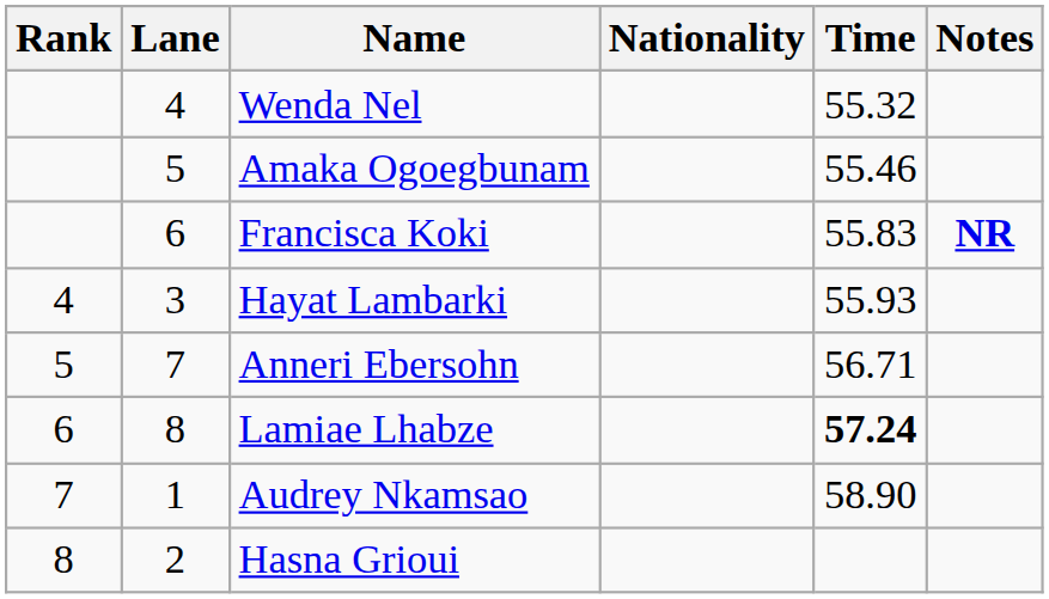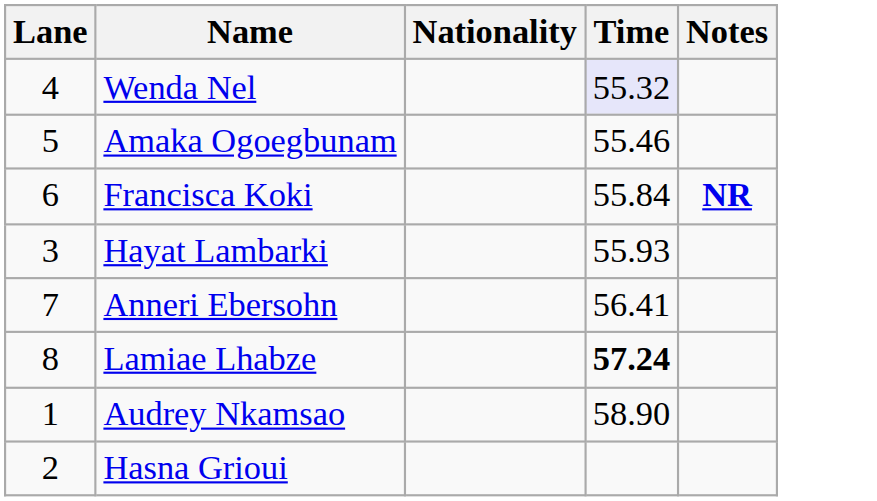 <table class="wikitable sortable" style="text-align:center">
 <tr>
-<th>Rank</th>
 <th>Lane</th>
 <th>Name</th>
 <th>Nationality</th>
 <th>Time</th>
 <th>Notes</th>
 </tr>
 <tr>
-<td></td>
 <td>4</td>
 <td align=left><a href='#'>Wenda Nel</a></td>
 <td align=left></td>
-<td>55.32</td>
+<td style="background: lavender;">55.32</td>
 <td></td>
 </tr>
 <tr>
-<td></td>
 <td>5</td>
 <td align=left><a href='#'>Amaka Ogoegbunam</a></td>
 <td align=left></td>
 <td>55.46</td>
 <td></td>
 </tr>
 <tr>
-<td></td>
 <td>6</td>
 <td align=left><a href='#'>Francisca Koki</a></td>
 <td align=left></td>
-<td>55.83</td>
+<td>55.84</td>
 <td><strong><a href='#'>NR</a></strong></td>
 </tr>
 <tr>
-<td>4</td>
 <td>3</td>
 <td align=left><a href='#'>Hayat Lambarki</a></td>
 <td align=left></td>
 <td>55.93</td>
 <td></td>
 </tr>
 <tr>
-<td>5</td>
 <td>7</td>
 <td align=left><a href='#'>Anneri Ebersohn</a></td>
 <td align=left></td>
-<td>56.71</td>
+<td>56.41</td>
 <td></td>
 </tr>
 <tr>
-<td>6</td>
 <td>8</td>
 <td align=left><a href='#'>Lamiae Lhabze</a></td>
 <td align=left></td>
 <td><strong>57.24</strong></td>
 <td></td>
 </tr>
 <tr>
-<td>7</td>
 <td>1</td>
 <td align=left><a href='#'>Audrey Nkamsao</a></td>
 <td align=left></td>
 <td>58.90</td>
 <td></td>
 </tr>
 <tr>
-<td>8</td>
 <td>2</td>
 <td align=left><a href='#'>Hasna Grioui</a></td>
 <td align=left></td>
 <td></td>
 <td></td>
 </tr>
 </table>
